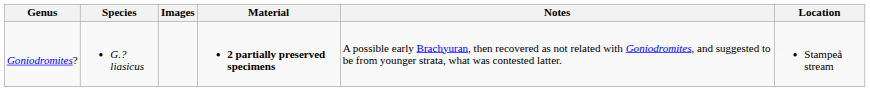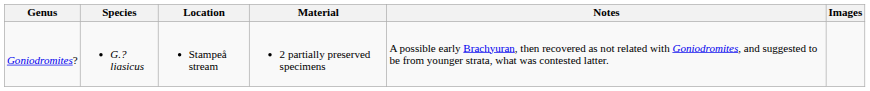 <table class="wikitable" align="center">
 <tr>
 <th>Genus</th>
 <th>Species</th>
-<th>Images</th>
+<th>Location</th>
 <th>Material</th>
 <th>Notes</th>
-<th>Location</th>
+<th>Images</th>
 </tr>
 <tr>
 <td><br><em><a href='#'>Goniodromites</a></em>?</td>
 <td><br><ul><li><em>G.? liasicus</em></li></ul></td>
+<td><br><ul><li>Stampeå stream</li></ul></td>
+<td><br><ul><li>2 partially preserved specimens</li></ul></td>
+<td>A possible early <a href='#'>Brachyuran</a>, then recovered as not related with <em><a href='#'>Goniodromites</a></em>, and suggested to be from younger strata, what was contested latter.</td>
 <td></td>
-<td><strong><br><ul><li>2 partially preserved specimens</li></ul></strong></td>
-<td>A possible early <a href='#'>Brachyuran</a>, then recovered as not related with <em><a href='#'>Goniodromites</a></em>, and suggested to be from younger strata, what was contested latter.</td>
-<td><br><ul><li>Stampeå stream</li></ul></td>
 </tr>
 </table>
